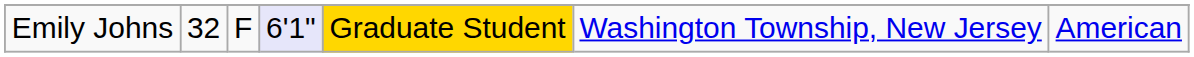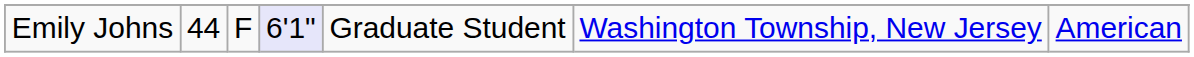 <table class="wikitable sortable" border="1" style="text-align: center;">
 <tr align=center>
 </tr>
 <tr>
 <td>Emily Johns</td>
-<td>32</td>
+<td>44</td>
 <td>F</td>
 <td style="background: lavender;">6'1"</td>
-<td style="background: gold;">Graduate Student</td>
+<td>Graduate Student</td>
 <td><a href='#'>Washington Township, New Jersey</a></td>
 <td><a href='#'>American</a></td>
 </tr>
 </table>
